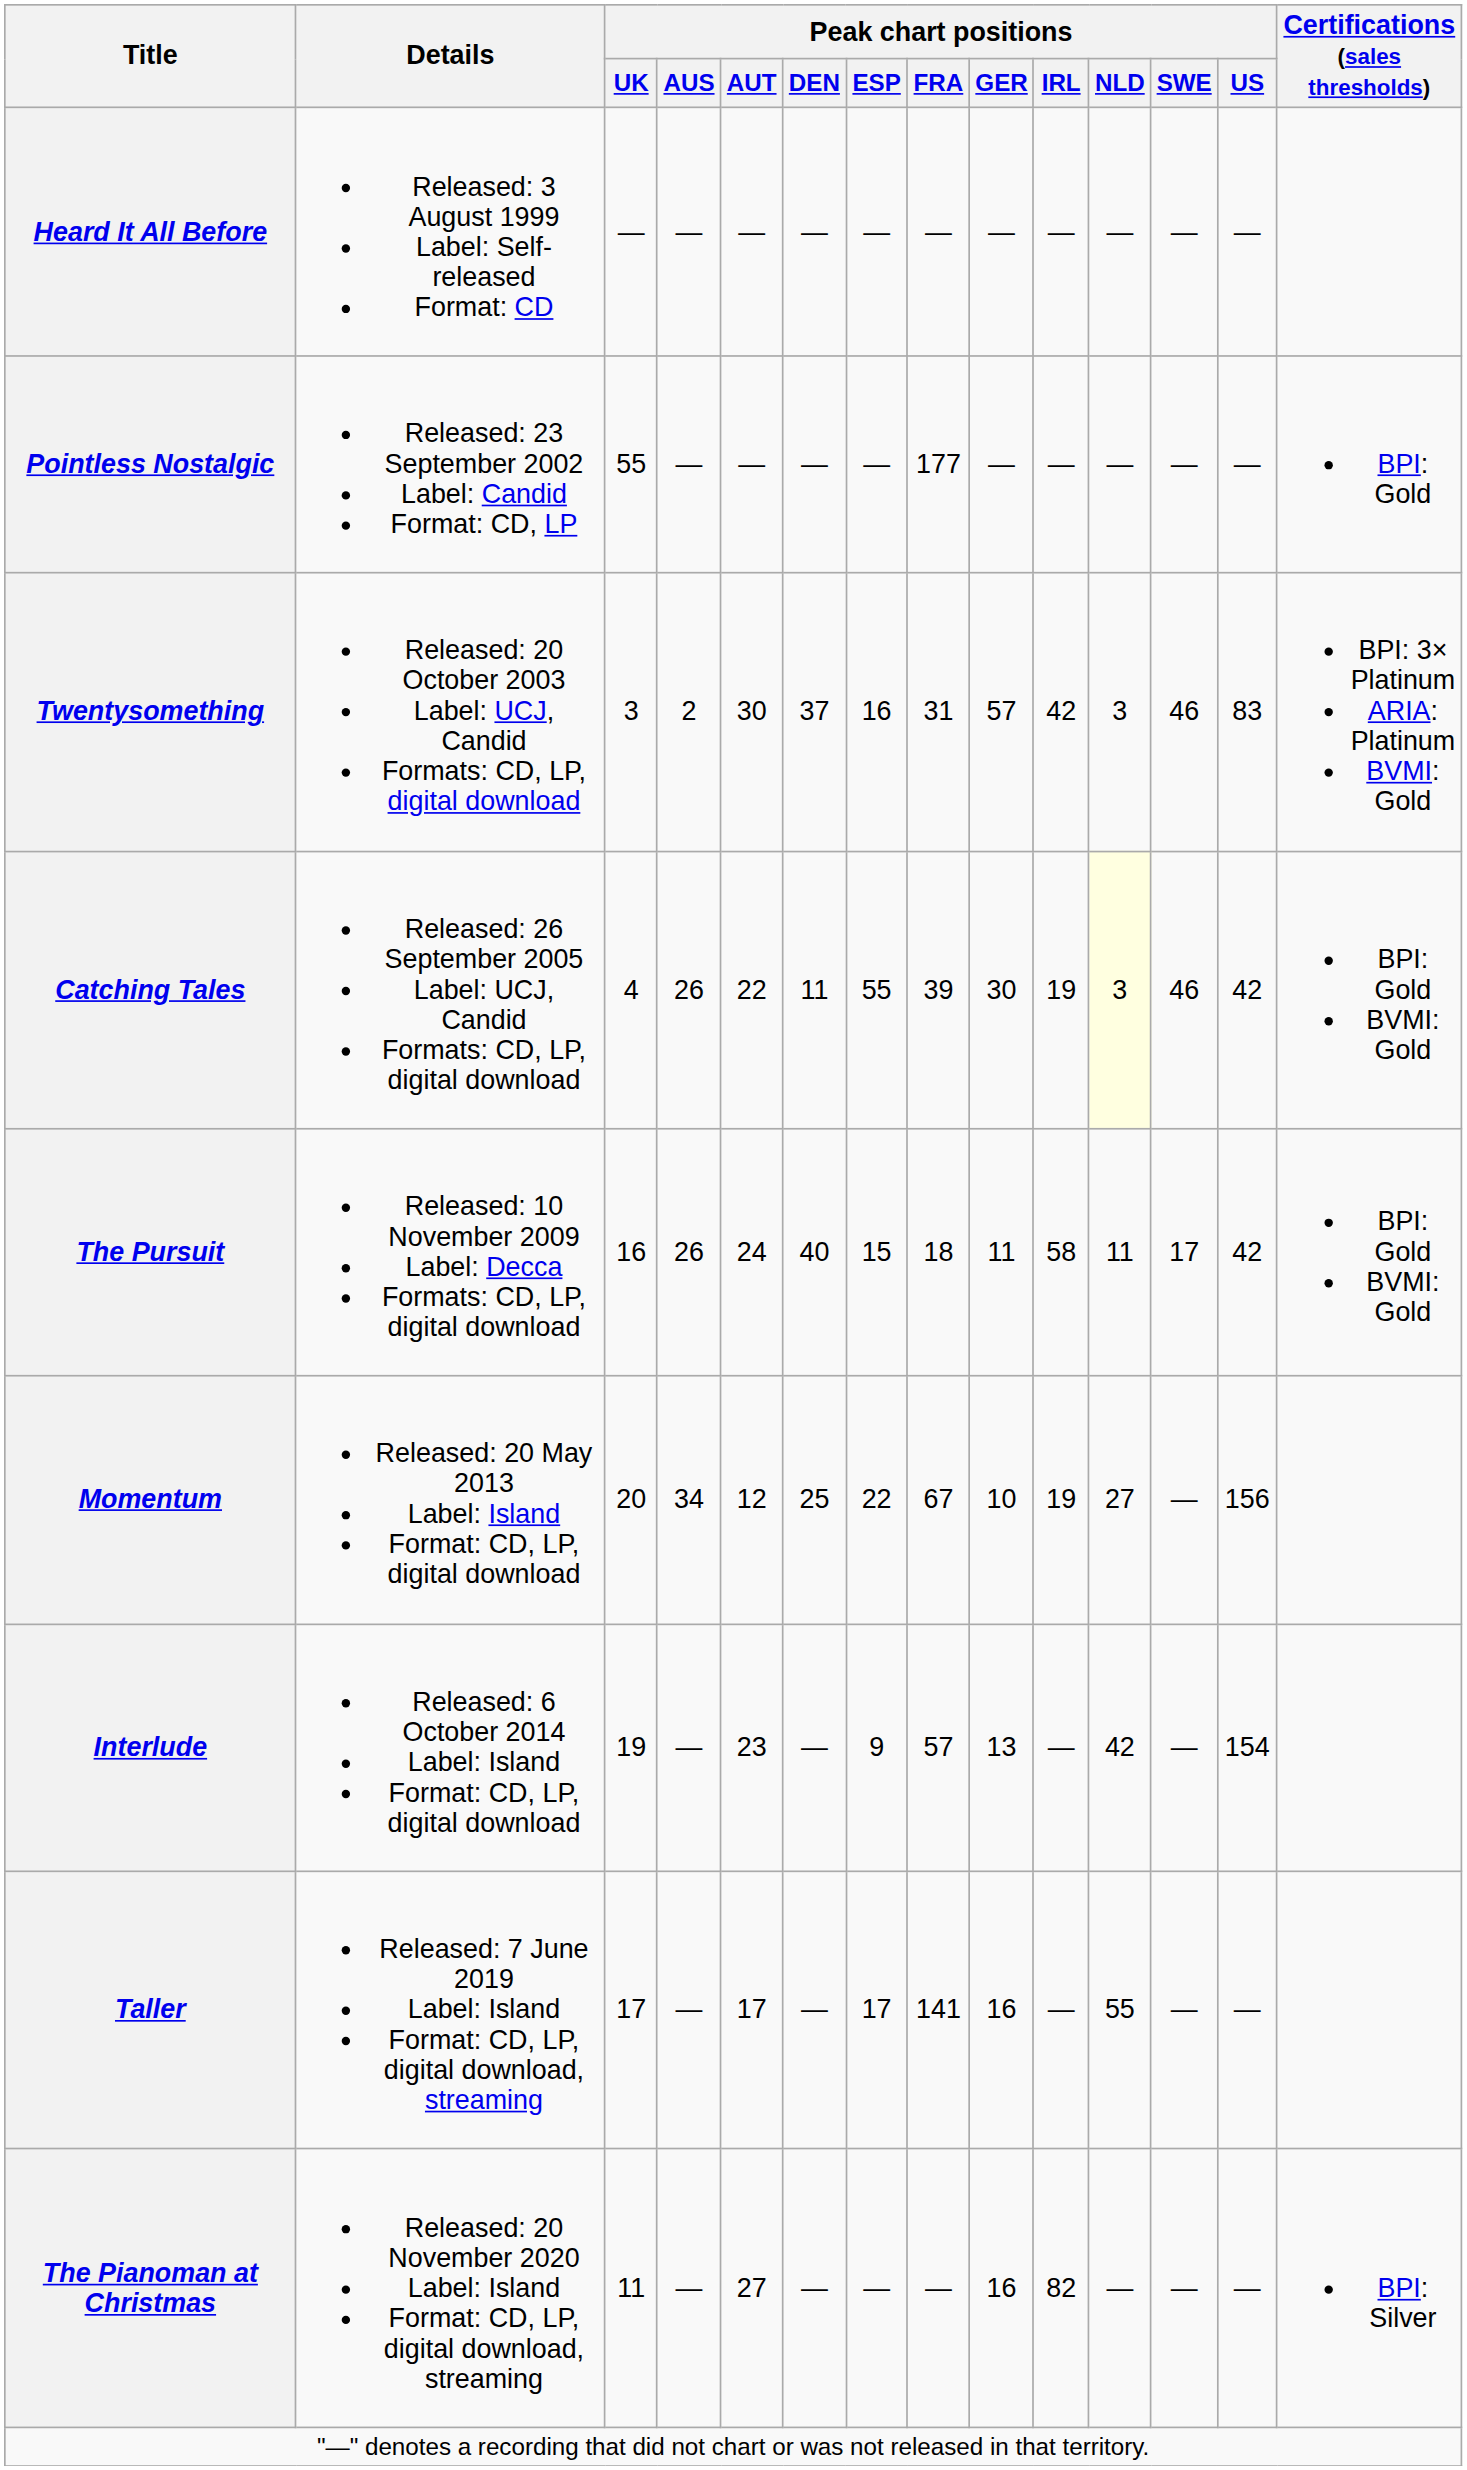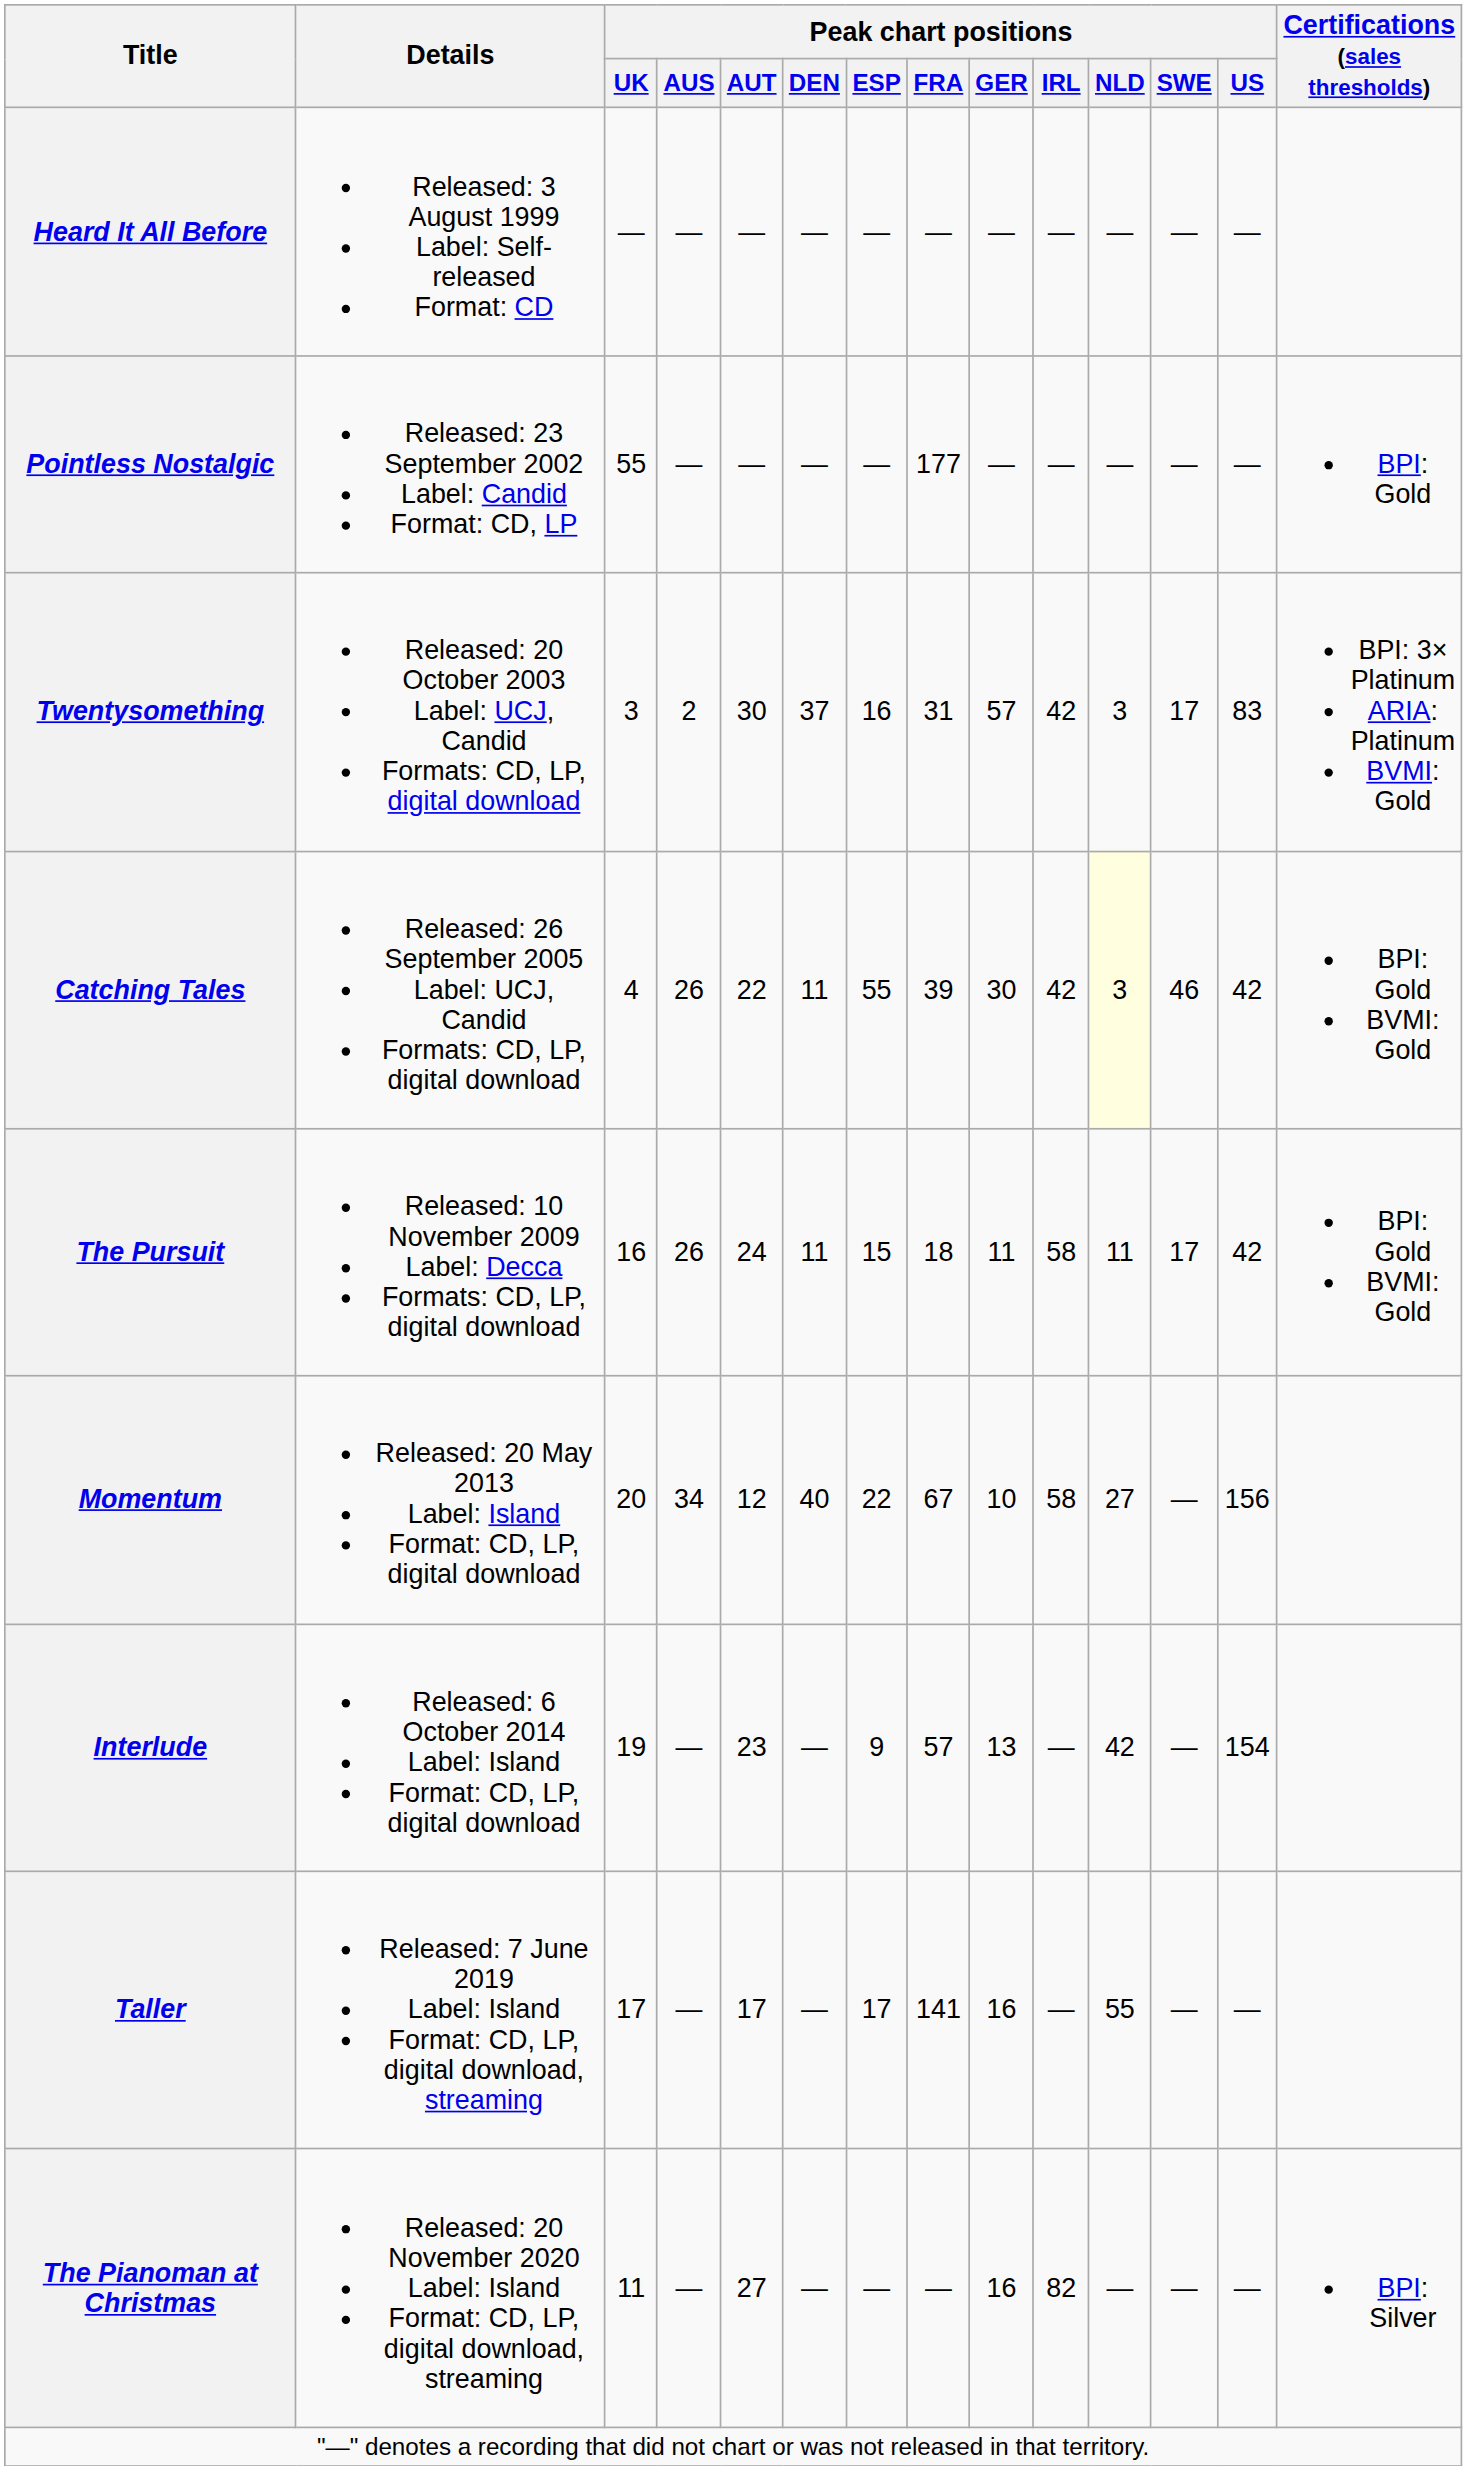 <table class="wikitable plainrowheaders" style="text-align:center;" border="1">
 <tr>
 <th scope="col" rowspan="2" style="width:14em;">Title</th>
 <th scope="col" rowspan="2" style="width:18em;">Details</th>
 <th scope="col" colspan="11">Peak chart positions</th>
 <th scope="col" rowspan="2"><a href='#'>Certifications</a><br><small>(<a href='#'>sales thresholds</a>)</small></th>
 </tr>
 <tr>
 <th scope="col" style="width:2.2em;font-size:90%;"><a href='#'>UK</a><br></th>
 <th scope="col" style="width:2.2em;font-size:90%;"><a href='#'>AUS</a><br></th>
 <th scope="col" style="width:2.2em;font-size:90%;"><a href='#'>AUT</a><br></th>
 <th scope="col" style="width:2.2em;font-size:90%;"><a href='#'>DEN</a><br></th>
 <th scope="col" style="width:2.2em;font-size:90%;"><a href='#'>ESP</a><br></th>
 <th scope="col" style="width:2.2em;font-size:90%;"><a href='#'>FRA</a><br></th>
 <th scope="col" style="width:2.2em;font-size:90%;"><a href='#'>GER</a><br></th>
 <th scope="col" style="width:2.2em;font-size:90%;"><a href='#'>IRL</a><br></th>
 <th scope="col" style="width:2.2em;font-size:90%;"><a href='#'>NLD</a><br></th>
 <th scope="col" style="width:2.2em;font-size:90%;"><a href='#'>SWE</a><br></th>
 <th scope="col" style="width:2.2em;font-size:90%;"><a href='#'>US</a><br></th>
 </tr>
 <tr>
 <th scope="row"><em><a href='#'>Heard It All Before</a></em><br></th>
 <td><br><ul><li>Released: 3 August 1999</li><li>Label: Self-released</li><li>Format: <a href='#'>CD</a></li></ul></td>
 <td>—</td>
 <td>—</td>
 <td>—</td>
 <td>—</td>
 <td>—</td>
 <td>—</td>
 <td>—</td>
 <td>—</td>
 <td>—</td>
 <td>—</td>
 <td>—</td>
 <td></td>
 </tr>
 <tr>
 <th scope="row"><em><a href='#'>Pointless Nostalgic</a></em></th>
 <td><br><ul><li>Released: 23 September 2002</li><li>Label: <a href='#'>Candid</a></li><li>Format: CD, <a href='#'>LP</a></li></ul></td>
 <td>55</td>
 <td>—</td>
 <td>—</td>
 <td>—</td>
 <td>—</td>
 <td>177</td>
 <td>—</td>
 <td>—</td>
 <td>—</td>
 <td>—</td>
 <td>—</td>
 <td><br><ul><li><a href='#'>BPI</a>: Gold</li></ul></td>
 </tr>
 <tr>
 <th scope="row"><em><a href='#'>Twentysomething</a></em></th>
 <td><br><ul><li>Released: 20 October 2003</li><li>Label: <a href='#'>UCJ</a>, Candid</li><li>Formats: CD, LP, <a href='#'>digital download</a></li></ul></td>
 <td>3</td>
 <td>2</td>
 <td>30</td>
 <td>37</td>
 <td>16</td>
 <td>31</td>
 <td>57</td>
 <td>42</td>
 <td>3</td>
-<td>46</td>
+<td>17</td>
 <td>83</td>
 <td><br><ul><li>BPI: 3× Platinum</li><li><a href='#'>ARIA</a>: Platinum</li><li><a href='#'>BVMI</a>: Gold</li></ul></td>
 </tr>
 <tr>
 <th scope="row"><em><a href='#'>Catching Tales</a></em></th>
 <td><br><ul><li>Released: 26 September 2005</li><li>Label: UCJ, Candid</li><li>Formats: CD, LP, digital download</li></ul></td>
 <td>4</td>
 <td>26</td>
 <td>22</td>
 <td>11</td>
 <td>55</td>
 <td>39</td>
 <td>30</td>
-<td>19</td>
+<td>42</td>
 <td style="background: lightyellow;">3</td>
 <td>46</td>
 <td>42</td>
 <td><br><ul><li>BPI: Gold</li><li>BVMI: Gold</li></ul></td>
 </tr>
 <tr>
 <th scope="row"><em><a href='#'>The Pursuit</a></em></th>
 <td><br><ul><li>Released: 10 November 2009</li><li>Label: <a href='#'>Decca</a></li><li>Formats: CD, LP, digital download</li></ul></td>
 <td>16</td>
 <td>26</td>
 <td>24</td>
-<td>40</td>
+<td>11</td>
 <td>15</td>
 <td>18</td>
 <td>11</td>
 <td>58</td>
 <td>11</td>
 <td>17</td>
 <td>42</td>
 <td><br><ul><li>BPI: Gold</li><li>BVMI: Gold</li></ul></td>
 </tr>
 <tr>
 <th scope="row"><em><a href='#'>Momentum</a></em></th>
 <td><br><ul><li>Released: 20 May 2013</li><li>Label: <a href='#'>Island</a></li><li>Format: CD, LP, digital download</li></ul></td>
 <td>20</td>
 <td>34</td>
 <td>12</td>
-<td>25</td>
+<td>40</td>
 <td>22</td>
 <td>67</td>
 <td>10</td>
-<td>19</td>
+<td>58</td>
 <td>27</td>
 <td>—</td>
 <td>156</td>
 <td></td>
 </tr>
 <tr>
 <th scope="row"><em><a href='#'>Interlude</a></em></th>
 <td><br><ul><li>Released: 6 October 2014</li><li>Label: Island</li><li>Format: CD, LP, digital download</li></ul></td>
 <td>19</td>
 <td>—</td>
 <td>23</td>
 <td>—</td>
 <td>9</td>
 <td>57</td>
 <td>13</td>
 <td>—</td>
 <td>42</td>
 <td>—</td>
 <td>154</td>
 <td></td>
 </tr>
 <tr>
 <th scope="row"><em><a href='#'>Taller</a></em></th>
 <td><br><ul><li>Released: 7 June 2019</li><li>Label: Island</li><li>Format: CD, LP, digital download, <a href='#'>streaming</a></li></ul></td>
 <td>17</td>
 <td>—</td>
 <td>17</td>
 <td>—</td>
 <td>17</td>
 <td>141</td>
 <td>16</td>
 <td>—</td>
 <td>55</td>
 <td>—</td>
 <td>—</td>
 <td></td>
 </tr>
 <tr>
 <th scope="row"><em><a href='#'>The Pianoman at Christmas</a></em></th>
 <td><br><ul><li>Released: 20 November 2020</li><li>Label: Island</li><li>Format: CD, LP, digital download, streaming</li></ul></td>
 <td>11</td>
 <td>—</td>
 <td>27</td>
 <td>—</td>
 <td>—</td>
 <td>—</td>
 <td>16</td>
 <td>82</td>
 <td>—</td>
 <td>—</td>
 <td>—</td>
 <td><br><ul><li><a href='#'>BPI</a>: Silver</li></ul></td>
 </tr>
 <tr>
 <td colspan="14" style="font-size:90%">"—" denotes a recording that did not chart or was not released in that territory.</td>
 </tr>
 </table>
